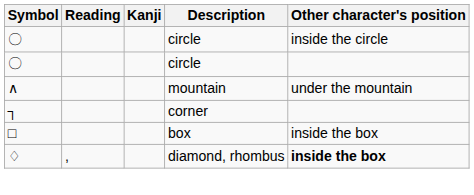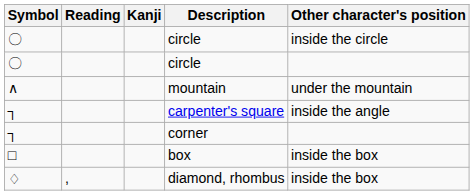 <table class="wikitable">
 <tr>
 <th>Symbol</th>
 <th>Reading</th>
 <th>Kanji</th>
 <th>Description</th>
 <th>Other character's position</th>
 </tr>
 <tr>
 <td>〇</td>
 <td></td>
 <td></td>
 <td>circle</td>
 <td>inside the circle</td>
 </tr>
 <tr>
 <td>〇</td>
 <td></td>
 <td></td>
 <td>circle</td>
 <td></td>
 </tr>
 <tr>
 <td>∧</td>
 <td></td>
 <td></td>
 <td>mountain</td>
 <td>under the mountain</td>
 </tr>
 <tr>
 <td>┐</td>
 <td></td>
 <td></td>
+<td><a href='#'>carpenter's square</a></td>
+<td>inside the angle</td>
+</tr>
+<tr>
+<td>┐</td>
+<td></td>
+<td></td>
 <td>corner</td>
 <td></td>
 </tr>
 <tr>
 <td>□</td>
 <td></td>
 <td></td>
 <td>box</td>
 <td>inside the box</td>
 </tr>
 <tr>
 <td>♢</td>
 <td>, </td>
 <td></td>
 <td>diamond, rhombus</td>
-<td><strong>inside the box</strong></td>
+<td>inside the box</td>
 </tr>
 </table>
